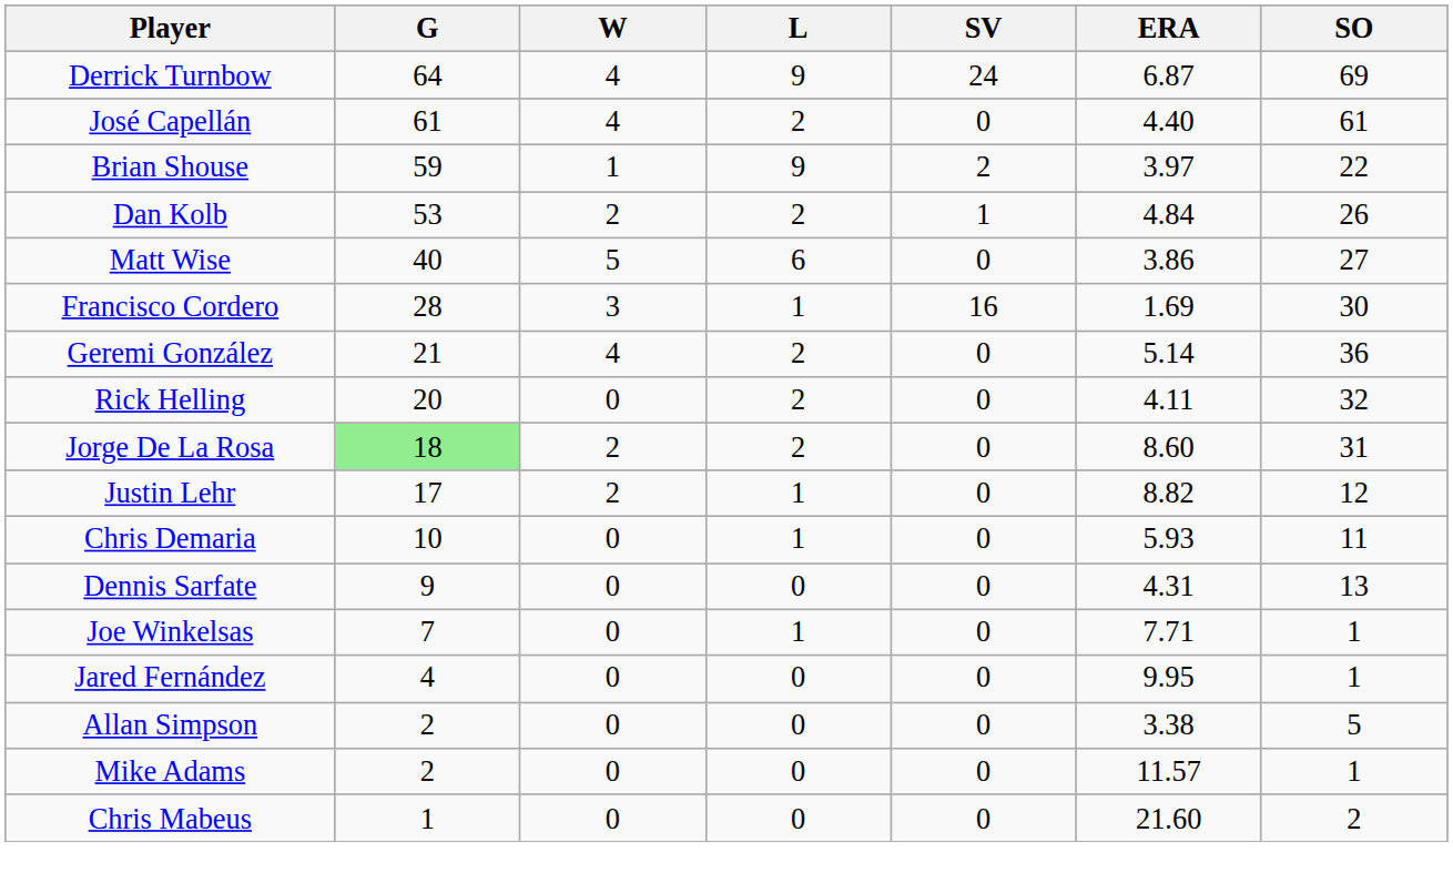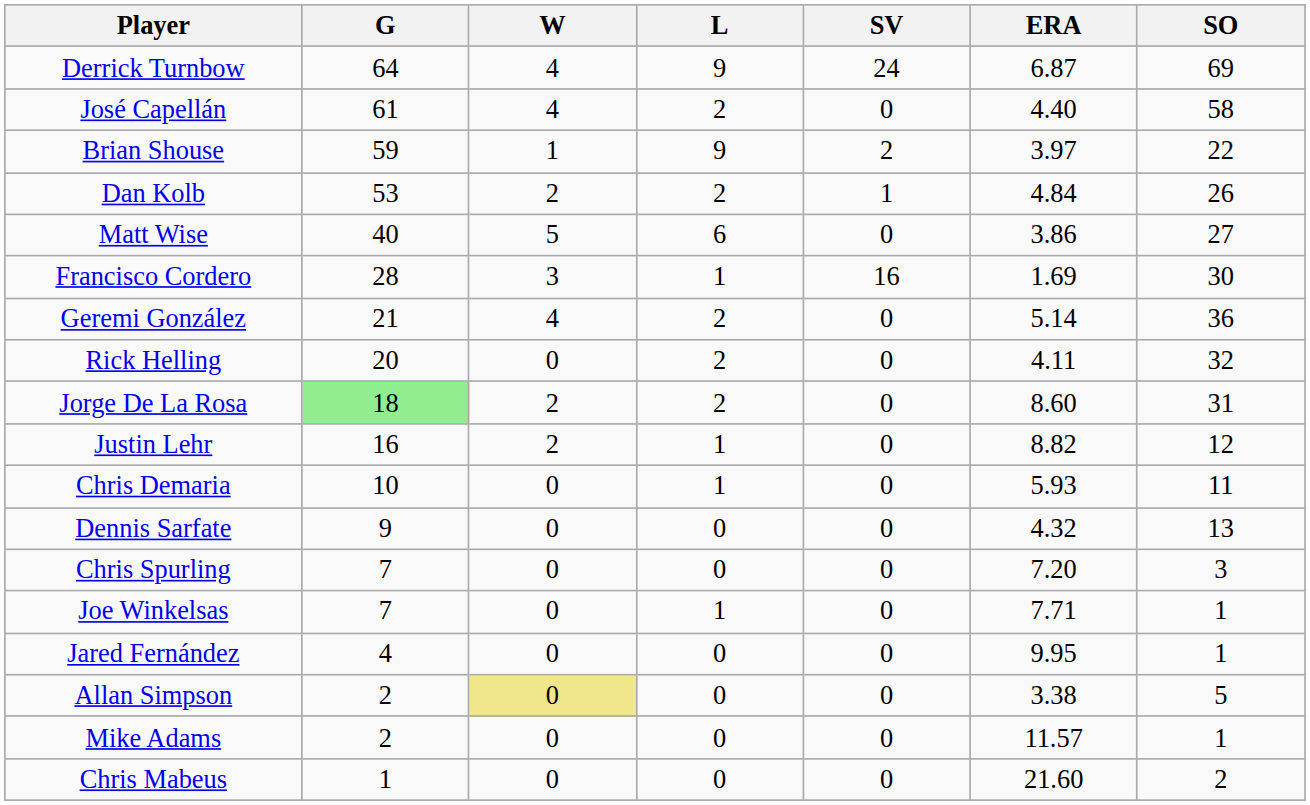 <table class="wikitable sortable">
 <tr>
 <th bgcolor="#DDDDFF" width="16%">Player</th>
 <th bgcolor="#DDDDFF" width="9%">G</th>
 <th bgcolor="#DDDDFF" width="9%">W</th>
 <th bgcolor="#DDDDFF" width="9%">L</th>
 <th bgcolor="#DDDDFF" width="9%">SV</th>
 <th bgcolor="#DDDDFF" width="9%">ERA</th>
 <th bgcolor="#DDDDFF" width="9%">SO</th>
 </tr>
 <tr align="center">
 <td><a href='#'>Derrick Turnbow</a></td>
 <td>64</td>
 <td>4</td>
 <td>9</td>
 <td>24</td>
 <td>6.87</td>
 <td>69</td>
 </tr>
 <tr align=center>
 <td><a href='#'>José Capellán</a></td>
 <td>61</td>
 <td>4</td>
 <td>2</td>
 <td>0</td>
 <td>4.40</td>
-<td>61</td>
+<td>58</td>
 </tr>
 <tr align=center>
 <td><a href='#'>Brian Shouse</a></td>
 <td>59</td>
 <td>1</td>
 <td>9</td>
 <td>2</td>
 <td>3.97</td>
 <td>22</td>
 </tr>
 <tr align=center>
 <td><a href='#'>Dan Kolb</a></td>
 <td>53</td>
 <td>2</td>
 <td>2</td>
 <td>1</td>
 <td>4.84</td>
 <td>26</td>
 </tr>
 <tr align=center>
 <td><a href='#'>Matt Wise</a></td>
 <td>40</td>
 <td>5</td>
 <td>6</td>
 <td>0</td>
 <td>3.86</td>
 <td>27</td>
 </tr>
 <tr align=center>
 <td><a href='#'>Francisco Cordero</a></td>
 <td>28</td>
 <td>3</td>
 <td>1</td>
 <td>16</td>
 <td>1.69</td>
 <td>30</td>
 </tr>
 <tr align=center>
 <td><a href='#'>Geremi González</a></td>
 <td>21</td>
 <td>4</td>
 <td>2</td>
 <td>0</td>
 <td>5.14</td>
 <td>36</td>
 </tr>
 <tr align=center>
 <td><a href='#'>Rick Helling</a></td>
 <td>20</td>
 <td>0</td>
 <td>2</td>
 <td>0</td>
 <td>4.11</td>
 <td>32</td>
 </tr>
 <tr align=center>
 <td><a href='#'>Jorge De La Rosa</a></td>
 <td style="background: lightgreen;">18</td>
 <td>2</td>
 <td>2</td>
 <td>0</td>
 <td>8.60</td>
 <td>31</td>
 </tr>
 <tr align=center>
 <td><a href='#'>Justin Lehr</a></td>
-<td>17</td>
+<td>16</td>
 <td>2</td>
 <td>1</td>
 <td>0</td>
 <td>8.82</td>
 <td>12</td>
 </tr>
 <tr align=center>
 <td><a href='#'>Chris Demaria</a></td>
 <td>10</td>
 <td>0</td>
 <td>1</td>
 <td>0</td>
 <td>5.93</td>
 <td>11</td>
 </tr>
 <tr align=center>
 <td><a href='#'>Dennis Sarfate</a></td>
 <td>9</td>
 <td>0</td>
 <td>0</td>
 <td>0</td>
-<td>4.31</td>
+<td>4.32</td>
 <td>13</td>
+</tr>
+<tr align=center>
+<td><a href='#'>Chris Spurling</a></td>
+<td>7</td>
+<td>0</td>
+<td>0</td>
+<td>0</td>
+<td>7.20</td>
+<td>3</td>
 </tr>
 <tr align=center>
 <td><a href='#'>Joe Winkelsas</a></td>
 <td>7</td>
 <td>0</td>
 <td>1</td>
 <td>0</td>
 <td>7.71</td>
 <td>1</td>
 </tr>
 <tr align=center>
 <td><a href='#'>Jared Fernández</a></td>
 <td>4</td>
 <td>0</td>
 <td>0</td>
 <td>0</td>
 <td>9.95</td>
 <td>1</td>
 </tr>
 <tr align=center>
 <td><a href='#'>Allan Simpson</a></td>
 <td>2</td>
-<td>0</td>
+<td style="background: khaki;">0</td>
 <td>0</td>
 <td>0</td>
 <td>3.38</td>
 <td>5</td>
 </tr>
 <tr align=center>
 <td><a href='#'>Mike Adams</a></td>
 <td>2</td>
 <td>0</td>
 <td>0</td>
 <td>0</td>
 <td>11.57</td>
 <td>1</td>
 </tr>
 <tr align=center>
 <td><a href='#'>Chris Mabeus</a></td>
 <td>1</td>
 <td>0</td>
 <td>0</td>
 <td>0</td>
 <td>21.60</td>
 <td>2</td>
 </tr>
 </table>
